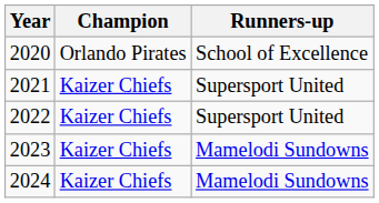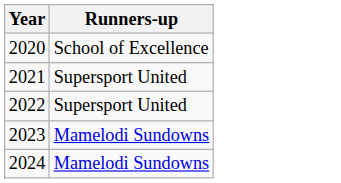 <table class="wikitable sortable">
 <tr>
 <th>Year</th>
-<th>Champion</th>
 <th>Runners-up</th>
 </tr>
 <tr>
 <td>2020</td>
-<td>Orlando Pirates</td>
 <td>School of Excellence</td>
 </tr>
 <tr>
 <td>2021</td>
-<td><a href='#'>Kaizer Chiefs</a></td>
 <td>Supersport United</td>
 </tr>
 <tr>
 <td>2022</td>
-<td><a href='#'>Kaizer Chiefs</a></td>
 <td>Supersport United</td>
 </tr>
 <tr>
 <td>2023</td>
-<td><a href='#'>Kaizer Chiefs</a></td>
 <td><a href='#'>Mamelodi Sundowns</a></td>
 </tr>
 <tr>
 <td>2024</td>
-<td><a href='#'>Kaizer Chiefs</a></td>
 <td><a href='#'>Mamelodi Sundowns</a></td>
 </tr>
 </table>
